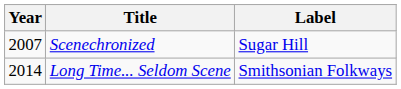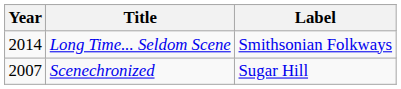 <table class="wikitable">
 <tr>
 <th rowspan="1">Year</th>
 <th rowspan="1">Title</th>
 <th rowspan="1">Label</th>
 </tr>
 <tr>
+<td align="center">2014</td>
+<td align="left"><em><a href='#'>Long Time... Seldom Scene</a></em></td>
+<td align="left"><a href='#'>Smithsonian Folkways</a></td>
+</tr>
+<tr>
 <td align="center">2007</td>
 <td align="left"><em><a href='#'>Scenechronized</a></em></td>
 <td align="left"><a href='#'>Sugar Hill</a></td>
 </tr>
-<tr>
-<td align="center">2014</td>
-<td align="left"><em><a href='#'>Long Time... Seldom Scene</a></em></td>
-<td align="left"><a href='#'>Smithsonian Folkways</a></td>
-</tr>
 </table>
